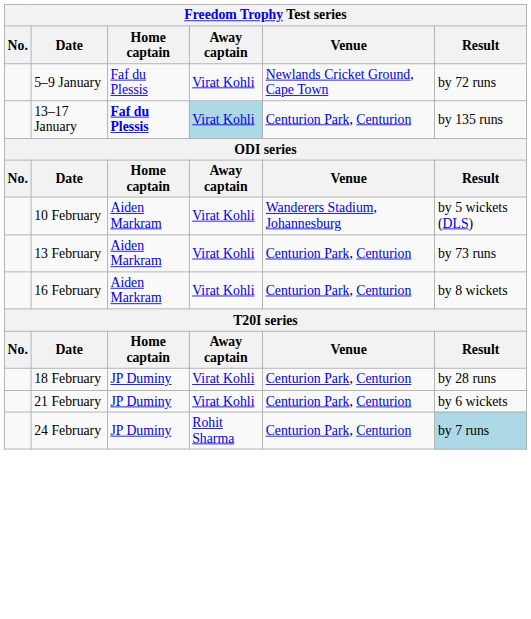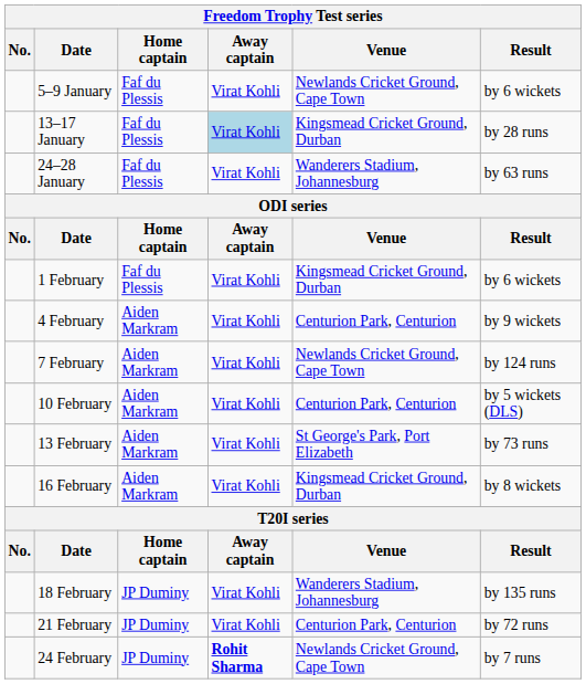 <table class="wikitable">
 <tr>
 <th colspan="6"><a href='#'>Freedom Trophy</a> Test series</th>
 </tr>
 <tr>
 <th>No.</th>
 <th>Date</th>
 <th>Home captain</th>
 <th>Away captain</th>
 <th>Venue</th>
 <th>Result</th>
 </tr>
 <tr>
 <td></td>
 <td>5–9 January</td>
 <td><a href='#'>Faf du Plessis</a></td>
 <td><a href='#'>Virat Kohli</a></td>
 <td><a href='#'>Newlands Cricket Ground</a>, <a href='#'>Cape Town</a></td>
-<td> by 72 runs</td>
+<td> by 6 wickets</td>
 </tr>
 <tr>
 <td></td>
 <td>13–17 January</td>
-<td><strong><a href='#'>Faf du Plessis</a></strong></td>
+<td><a href='#'>Faf du Plessis</a></td>
 <td style="background: lightblue;"><a href='#'>Virat Kohli</a></td>
-<td><a href='#'>Centurion Park</a>, <a href='#'>Centurion</a></td>
-<td> by 135 runs</td>
+<td><a href='#'>Kingsmead Cricket Ground</a>, <a href='#'>Durban</a></td>
+<td> by 28 runs</td>
+</tr>
+<tr>
+<td></td>
+<td>24–28 January</td>
+<td><a href='#'>Faf du Plessis</a></td>
+<td><a href='#'>Virat Kohli</a></td>
+<td><a href='#'>Wanderers Stadium</a>, <a href='#'>Johannesburg</a></td>
+<td> by 63 runs</td>
 </tr>
 <tr>
 <th colspan="6">ODI series</th>
 </tr>
 <tr>
 <th>No.</th>
 <th>Date</th>
 <th>Home captain</th>
 <th>Away captain</th>
 <th>Venue</th>
 <th>Result</th>
 </tr>
 <tr>
 <td></td>
+<td>1 February</td>
+<td><a href='#'>Faf du Plessis</a></td>
+<td><a href='#'>Virat Kohli</a></td>
+<td><a href='#'>Kingsmead Cricket Ground</a>, <a href='#'>Durban</a></td>
+<td> by 6 wickets</td>
+</tr>
+<tr>
+<td></td>
+<td>4 February</td>
+<td><a href='#'>Aiden Markram</a></td>
+<td><a href='#'>Virat Kohli</a></td>
+<td><a href='#'>Centurion Park</a>, <a href='#'>Centurion</a></td>
+<td> by 9 wickets</td>
+</tr>
+<tr>
+<td></td>
+<td>7 February</td>
+<td><a href='#'>Aiden Markram</a></td>
+<td><a href='#'>Virat Kohli</a></td>
+<td><a href='#'>Newlands Cricket Ground</a>, <a href='#'>Cape Town</a></td>
+<td> by 124 runs</td>
+</tr>
+<tr>
+<td></td>
 <td>10 February</td>
 <td><a href='#'>Aiden Markram</a></td>
 <td><a href='#'>Virat Kohli</a></td>
-<td><a href='#'>Wanderers Stadium</a>, <a href='#'>Johannesburg</a></td>
+<td><a href='#'>Centurion Park</a>, <a href='#'>Centurion</a></td>
 <td> by 5 wickets (<a href='#'>DLS</a>)</td>
 </tr>
 <tr>
 <td></td>
 <td>13 February</td>
 <td><a href='#'>Aiden Markram</a></td>
 <td><a href='#'>Virat Kohli</a></td>
-<td><a href='#'>Centurion Park</a>, <a href='#'>Centurion</a></td>
+<td><a href='#'>St George's Park</a>, <a href='#'>Port Elizabeth</a></td>
 <td> by 73 runs</td>
 </tr>
 <tr>
 <td></td>
 <td>16 February</td>
 <td><a href='#'>Aiden Markram</a></td>
 <td><a href='#'>Virat Kohli</a></td>
-<td><a href='#'>Centurion Park</a>, <a href='#'>Centurion</a></td>
+<td><a href='#'>Kingsmead Cricket Ground</a>, <a href='#'>Durban</a></td>
 <td> by 8 wickets</td>
 </tr>
 <tr>
 <th colspan="6">T20I series</th>
 </tr>
 <tr>
 <th>No.</th>
 <th>Date</th>
 <th>Home captain</th>
 <th>Away captain</th>
 <th>Venue</th>
 <th>Result</th>
 </tr>
 <tr>
 <td></td>
 <td>18 February</td>
 <td><a href='#'>JP Duminy</a></td>
 <td><a href='#'>Virat Kohli</a></td>
-<td><a href='#'>Centurion Park</a>, <a href='#'>Centurion</a></td>
-<td> by 28 runs</td>
+<td><a href='#'>Wanderers Stadium</a>, <a href='#'>Johannesburg</a></td>
+<td> by 135 runs</td>
 </tr>
 <tr>
 <td></td>
 <td>21 February</td>
 <td><a href='#'>JP Duminy</a></td>
 <td><a href='#'>Virat Kohli</a></td>
 <td><a href='#'>Centurion Park</a>, <a href='#'>Centurion</a></td>
-<td> by 6 wickets</td>
+<td> by 72 runs</td>
 </tr>
 <tr>
 <td></td>
 <td>24 February</td>
 <td><a href='#'>JP Duminy</a></td>
-<td><a href='#'>Rohit Sharma</a></td>
-<td><a href='#'>Centurion Park</a>, <a href='#'>Centurion</a></td>
-<td style="background: lightblue;"> by 7 runs</td>
+<td><strong><a href='#'>Rohit Sharma</a></strong></td>
+<td><a href='#'>Newlands Cricket Ground</a>, <a href='#'>Cape Town</a></td>
+<td> by 7 runs</td>
 </tr>
 </table>
